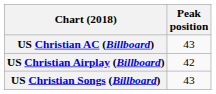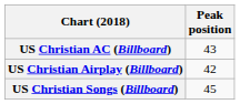 <table class="wikitable plainrowheaders" style="text-align:center">
 <tr>
 <th scope="col">Chart (2018)</th>
 <th scope="col">Peak<br>position</th>
 </tr>
 <tr>
 <th scope="row">US <a href='#'>Christian AC</a> (<em><a href='#'>Billboard</a></em>)</th>
 <td>43</td>
 </tr>
 <tr>
 <th scope="row">US <a href='#'>Christian Airplay</a> (<em><a href='#'>Billboard</a></em>)</th>
 <td>42</td>
 </tr>
 <tr>
 <th scope="row">US <a href='#'>Christian Songs</a> (<em><a href='#'>Billboard</a></em>)</th>
-<td>43</td>
+<td>45</td>
 </tr>
 </table>
